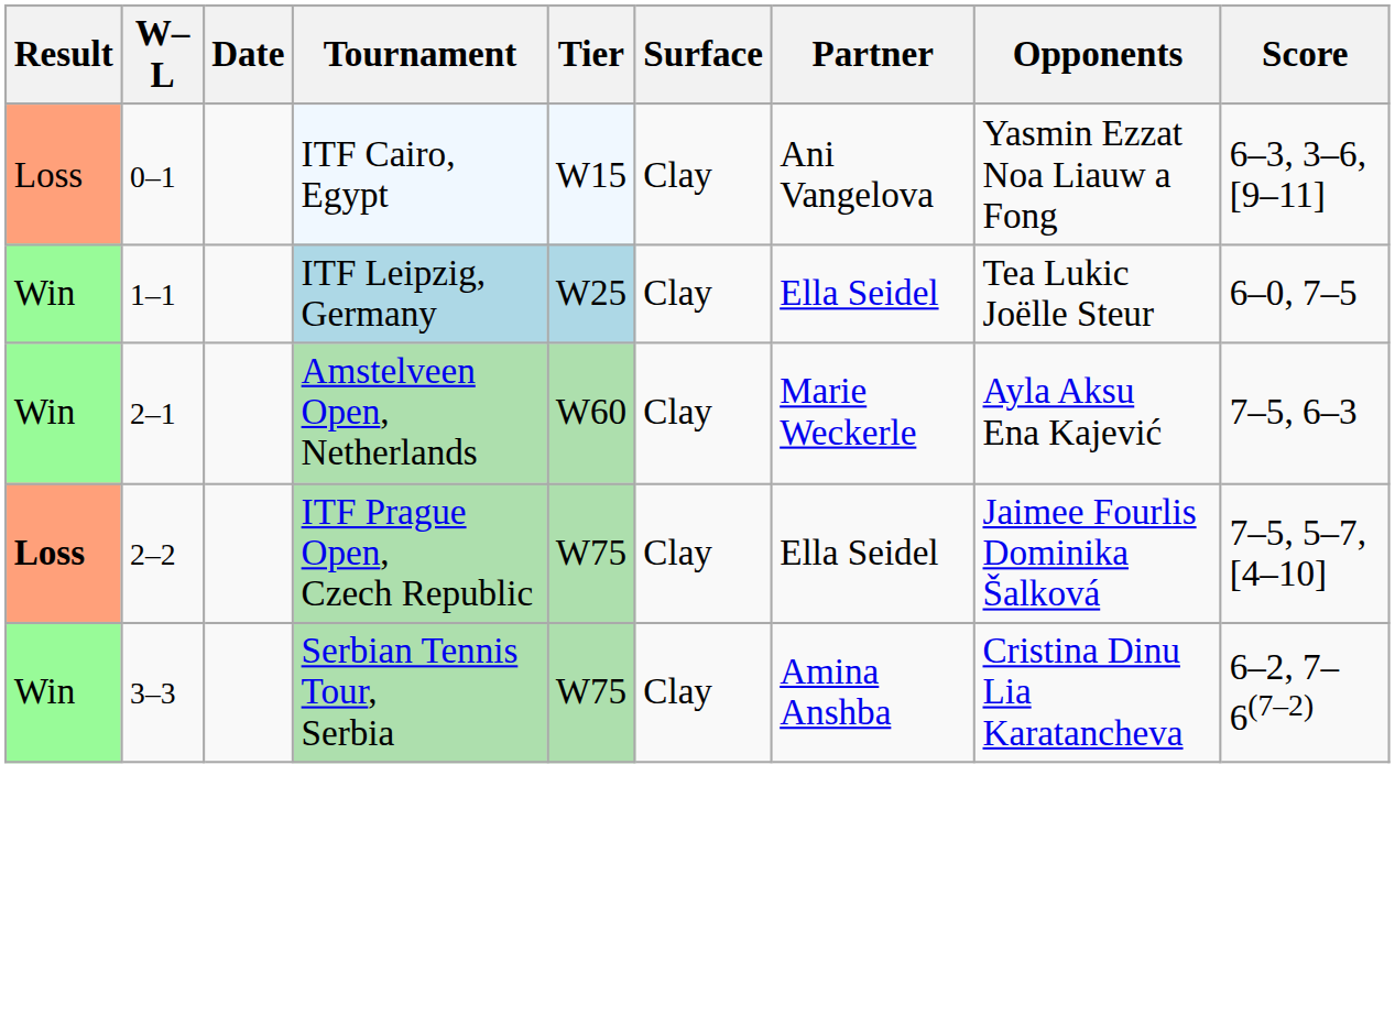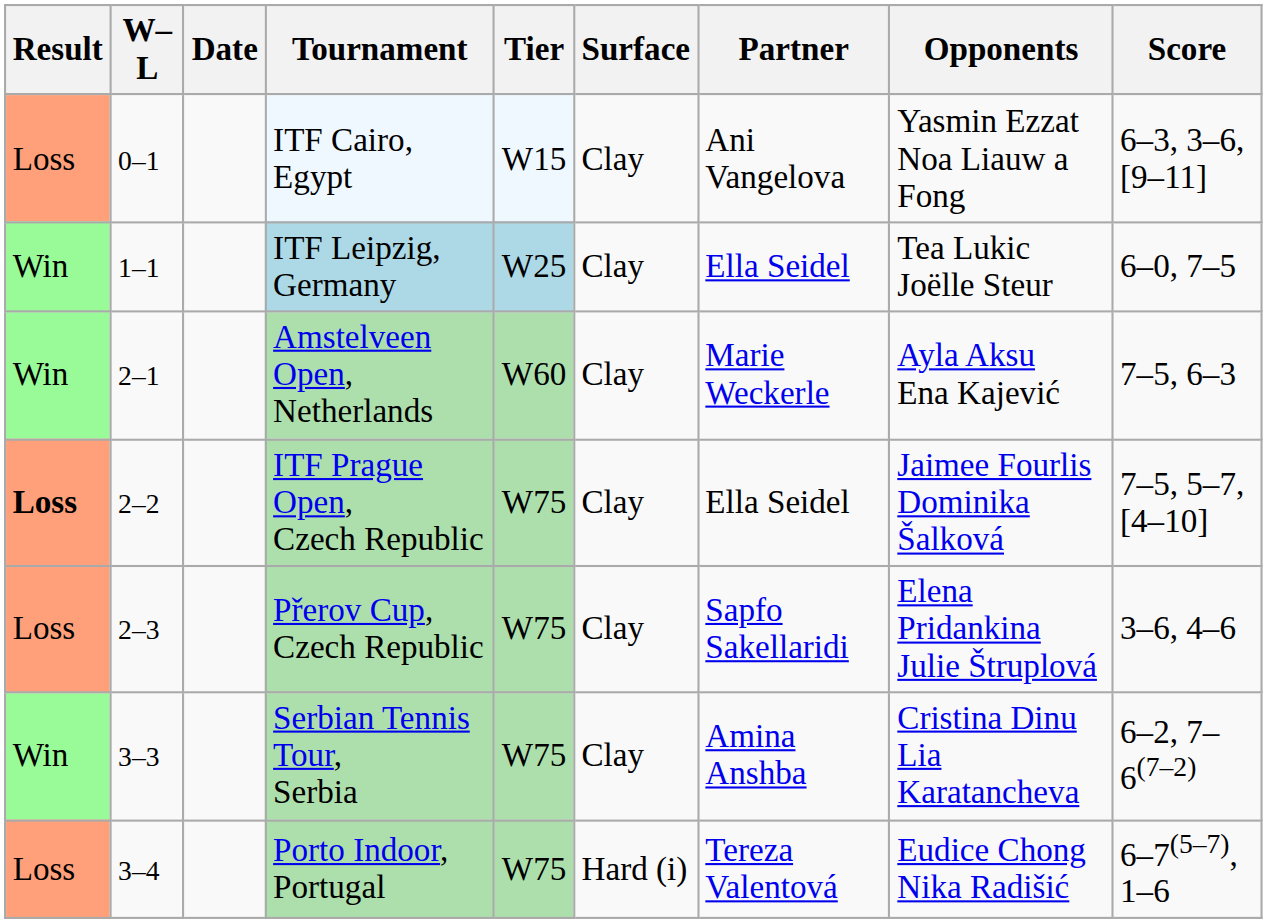 <table class="sortable wikitable nowrap">
 <tr>
 <th>Result</th>
 <th class="unsortable">W–L</th>
 <th>Date</th>
 <th>Tournament</th>
 <th>Tier</th>
 <th>Surface</th>
 <th>Partner</th>
 <th>Opponents</th>
 <th class="unsortable">Score</th>
 </tr>
 <tr>
 <td style="background:#ffa07a;">Loss</td>
 <td><small>0–1</small></td>
 <td><a href='#'></a></td>
 <td style="background:#f0f8ff;">ITF Cairo, <br> Egypt</td>
 <td style="background:#f0f8ff;">W15</td>
 <td>Clay</td>
 <td> Ani Vangelova</td>
 <td> Yasmin Ezzat <br>  Noa Liauw a Fong</td>
 <td>6–3, 3–6, [9–11]</td>
 </tr>
 <tr>
 <td style="background:#98fb98;">Win</td>
 <td><small>1–1</small></td>
 <td><a href='#'></a></td>
 <td style="background:lightblue;">ITF Leipzig, <br> Germany</td>
 <td style="background:lightblue;">W25</td>
 <td>Clay</td>
 <td> <a href='#'>Ella Seidel</a></td>
 <td> Tea Lukic <br>  Joëlle Steur</td>
 <td>6–0, 7–5</td>
 </tr>
 <tr>
 <td style="background:#98fb98;">Win</td>
 <td><small>2–1</small></td>
 <td><a href='#'></a></td>
 <td style="background:#addfad;"><a href='#'>Amstelveen Open</a>, <br> Netherlands</td>
 <td style="background:#addfad;">W60</td>
 <td>Clay</td>
 <td> <a href='#'>Marie Weckerle</a></td>
 <td> <a href='#'>Ayla Aksu</a> <br>  Ena Kajević</td>
 <td>7–5, 6–3</td>
 </tr>
 <tr>
 <td style="background:#ffa07a;"><strong>Loss</strong></td>
 <td><small>2–2</small></td>
 <td><a href='#'></a></td>
 <td style="background:#addfad;"><a href='#'>ITF Prague Open</a>, <br> Czech Republic</td>
 <td style="background:#addfad;">W75</td>
 <td>Clay</td>
 <td> Ella Seidel</td>
 <td> <a href='#'>Jaimee Fourlis</a> <br>  <a href='#'>Dominika Šalková</a></td>
 <td>7–5, 5–7, [4–10]</td>
 </tr>
 <tr>
+<td style="background:#ffa07a;">Loss</td>
+<td><small>2–3</small></td>
+<td><a href='#'></a></td>
+<td style="background:#addfad;"><a href='#'>Přerov Cup</a>, <br> Czech Republic</td>
+<td style="background:#addfad;">W75</td>
+<td>Clay</td>
+<td> <a href='#'>Sapfo Sakellaridi</a></td>
+<td> <a href='#'>Elena Pridankina</a> <br>  <a href='#'>Julie Štruplová</a></td>
+<td>3–6, 4–6</td>
+</tr>
+<tr>
 <td style="background:#98fb98;">Win</td>
 <td><small>3–3</small></td>
 <td><a href='#'></a></td>
 <td style="background:#addfad;"><a href='#'>Serbian Tennis Tour</a>, <br> Serbia</td>
 <td style="background:#addfad;">W75</td>
 <td>Clay</td>
 <td> <a href='#'>Amina Anshba</a></td>
 <td> <a href='#'>Cristina Dinu</a> <br>  <a href='#'>Lia Karatancheva</a></td>
 <td>6–2, 7–6<sup>(7–2)</sup></td>
 </tr>
+<tr>
+<td style="background:#ffa07a;">Loss</td>
+<td><small>3–4</small></td>
+<td><a href='#'></a></td>
+<td style="background:#addfad;"><a href='#'>Porto Indoor</a>, <br> Portugal</td>
+<td style="background:#addfad;">W75</td>
+<td>Hard (i)</td>
+<td> <a href='#'>Tereza Valentová</a></td>
+<td> <a href='#'>Eudice Chong</a> <br>  <a href='#'>Nika Radišić</a></td>
+<td>6–7<sup>(5–7)</sup>, 1–6</td>
+</tr>
 </table>
